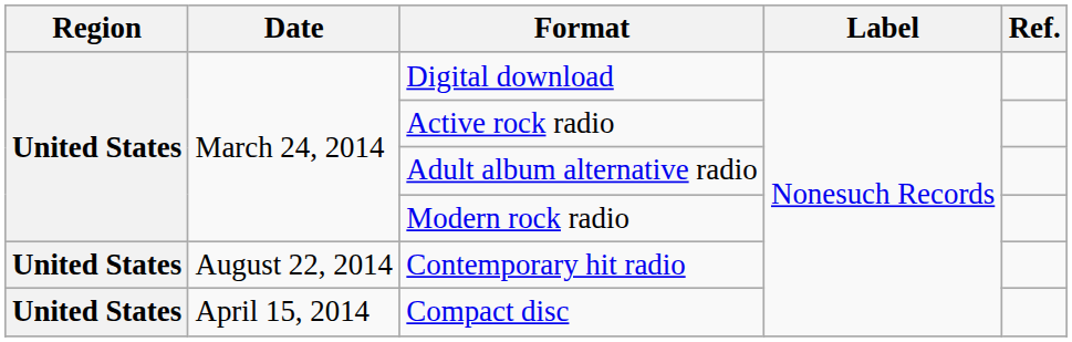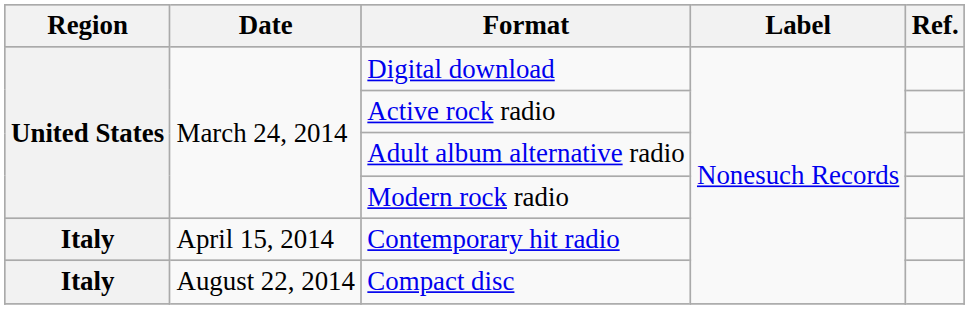 <table class="wikitable plainrowheaders">
 <tr>
 <th scope="col">Region</th>
 <th scope="col">Date</th>
 <th scope="col">Format</th>
 <th scope="col">Label</th>
 <th scope="col">Ref.</th>
 </tr>
 <tr>
 <th scope="row" rowspan="4">United States</th>
 <td rowspan="4">March 24, 2014</td>
 <td><a href='#'>Digital download</a></td>
 <td rowspan="6"><a href='#'>Nonesuch Records</a></td>
 <td align="center"></td>
 </tr>
 <tr>
 <td><a href='#'>Active rock</a> radio</td>
 <td align="center"></td>
 </tr>
 <tr>
 <td><a href='#'>Adult album alternative</a> radio</td>
 <td align="center"></td>
 </tr>
 <tr>
 <td><a href='#'>Modern rock</a> radio</td>
 <td align="center"></td>
 </tr>
 <tr>
-<th scope="row">United States</th>
-<td>August 22, 2014</td>
+<th scope="row">Italy</th>
+<td>April 15, 2014</td>
 <td><a href='#'>Contemporary hit radio</a></td>
 <td align="center"></td>
 </tr>
 <tr>
-<th scope="row">United States</th>
-<td>April 15, 2014</td>
+<th scope="row">Italy</th>
+<td>August 22, 2014</td>
 <td><a href='#'>Compact disc</a></td>
 <td align="center"></td>
 </tr>
 </table>
